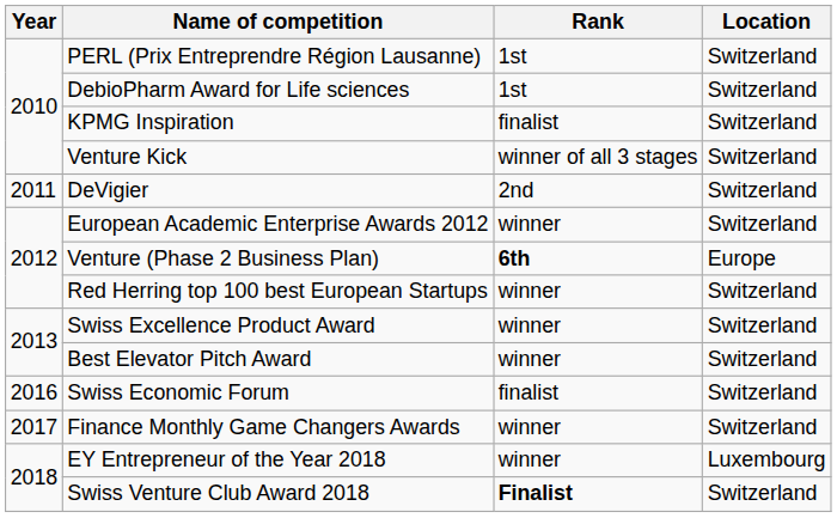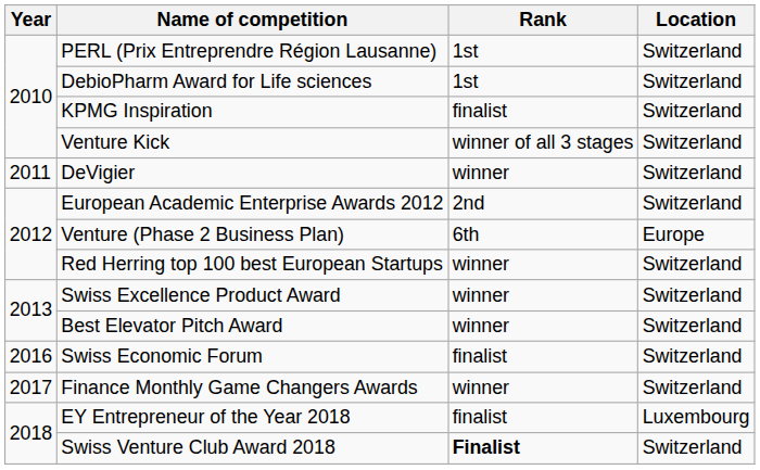 <table class="wikitable">
 <tr>
 <th>Year</th>
 <th>Name of competition</th>
 <th>Rank</th>
 <th>Location</th>
 </tr>
 <tr>
 <td rowspan="4">2010</td>
 <td>PERL (Prix Entreprendre Région Lausanne)</td>
 <td>1st</td>
 <td>Switzerland</td>
 </tr>
 <tr>
 <td>DebioPharm Award for Life sciences</td>
 <td>1st</td>
 <td>Switzerland</td>
 </tr>
 <tr>
 <td>KPMG Inspiration</td>
 <td>finalist</td>
 <td>Switzerland</td>
 </tr>
 <tr>
 <td>Venture Kick</td>
 <td>winner of all 3 stages</td>
 <td>Switzerland</td>
 </tr>
 <tr>
 <td>2011</td>
 <td>DeVigier</td>
-<td>2nd</td>
+<td>winner</td>
 <td>Switzerland</td>
 </tr>
 <tr>
 <td rowspan="3">2012</td>
 <td>European Academic Enterprise Awards 2012</td>
-<td>winner</td>
+<td>2nd</td>
 <td>Switzerland</td>
 </tr>
 <tr>
 <td>Venture (Phase 2 Business Plan)</td>
-<td><strong>6th</strong></td>
+<td>6th</td>
 <td>Europe</td>
 </tr>
 <tr>
 <td>Red Herring top 100 best European Startups</td>
 <td>winner</td>
 <td>Switzerland</td>
 </tr>
 <tr>
 <td rowspan="2">2013</td>
 <td>Swiss Excellence Product Award</td>
 <td>winner</td>
 <td>Switzerland</td>
 </tr>
 <tr>
 <td>Best Elevator Pitch Award</td>
 <td>winner</td>
 <td>Switzerland</td>
 </tr>
 <tr>
 <td rowspan="1">2016</td>
 <td>Swiss Economic Forum</td>
 <td>finalist</td>
 <td>Switzerland</td>
 </tr>
 <tr>
 <td rowspan="1">2017</td>
 <td>Finance Monthly Game Changers Awards</td>
 <td>winner</td>
 <td>Switzerland</td>
 </tr>
 <tr>
 <td rowspan="2">2018</td>
 <td>EY Entrepreneur of the Year 2018</td>
-<td>winner</td>
+<td>finalist</td>
 <td>Luxembourg</td>
 </tr>
 <tr>
 <td>Swiss Venture Club Award 2018</td>
 <td><strong>Finalist</strong></td>
 <td>Switzerland</td>
 </tr>
 </table>
